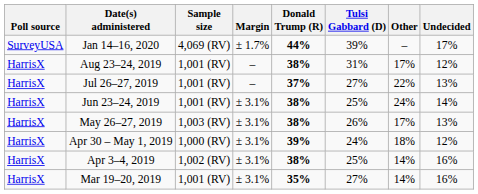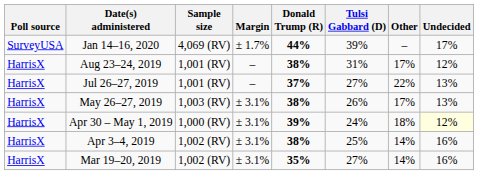 <table class="wikitable sortable" style="font-size:90%;text-align:center;">
 <tr valign=bottom style="font-size:90%;">
 <th>Poll source</th>
 <th>Date(s)<br>administered</th>
 <th>Sample<br>size</th>
 <th>Margin<br></th>
 <th>Donald<br>Trump (R)</th>
 <th><a href='#'>Tulsi<br>Gabbard</a> (D)</th>
 <th>Other</th>
 <th>Undecided</th>
 </tr>
 <tr>
 <td style="text-align:left;"><a href='#'>SurveyUSA</a></td>
 <td>Jan 14–16, 2020</td>
 <td>4,069 (RV)</td>
 <td>± 1.7%</td>
 <td><strong>44%</strong></td>
 <td>39%</td>
 <td>–</td>
 <td>17%</td>
 </tr>
 <tr>
 <td style="text-align:left;"><a href='#'>HarrisX</a></td>
 <td>Aug 23–24, 2019</td>
 <td>1,001 (RV)</td>
 <td>–</td>
 <td><strong>38%</strong></td>
 <td>31%</td>
 <td>17%</td>
 <td>12%</td>
 </tr>
 <tr>
 <td style="text-align:left;"><a href='#'>HarrisX</a></td>
 <td>Jul 26–27, 2019</td>
 <td>1,001 (RV)</td>
 <td>–</td>
 <td><strong>37%</strong></td>
 <td>27%</td>
 <td>22%</td>
 <td>13%</td>
 </tr>
 <tr>
 <td style="text-align:left;"><a href='#'>HarrisX</a></td>
-<td>Jun 23–24, 2019</td>
-<td>1,001 (RV)</td>
-<td>± 3.1%</td>
-<td><strong>38%</strong></td>
-<td>25%</td>
-<td>24%</td>
-<td>14%</td>
-</tr>
-<tr>
-<td style="text-align:left;"><a href='#'>HarrisX</a></td>
 <td>May 26–27, 2019</td>
 <td>1,003 (RV)</td>
 <td>± 3.1%</td>
 <td><strong>38%</strong></td>
 <td>26%</td>
 <td>17%</td>
 <td>13%</td>
 </tr>
 <tr>
 <td style="text-align:left;"><a href='#'>HarrisX</a></td>
 <td>Apr 30 – May 1, 2019</td>
 <td>1,000 (RV)</td>
 <td>± 3.1%</td>
 <td><strong>39%</strong></td>
 <td>24%</td>
 <td>18%</td>
-<td>12%</td>
+<td style="background: lightyellow;">12%</td>
 </tr>
 <tr>
 <td style="text-align:left;"><a href='#'>HarrisX</a></td>
 <td>Apr 3–4, 2019</td>
 <td>1,002 (RV)</td>
 <td>± 3.1%</td>
 <td><strong>38%</strong></td>
 <td>25%</td>
 <td>14%</td>
 <td>16%</td>
 </tr>
 <tr>
 <td style="text-align:left;"><a href='#'>HarrisX</a></td>
 <td>Mar 19–20, 2019</td>
-<td>1,001 (RV)</td>
+<td>1,002 (RV)</td>
 <td>± 3.1%</td>
 <td><strong>35%</strong></td>
 <td>27%</td>
 <td>14%</td>
 <td>16%</td>
 </tr>
 </table>
